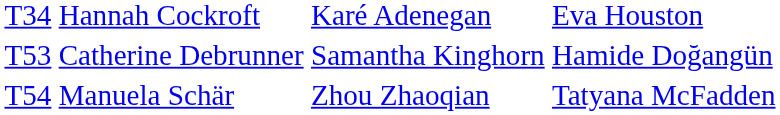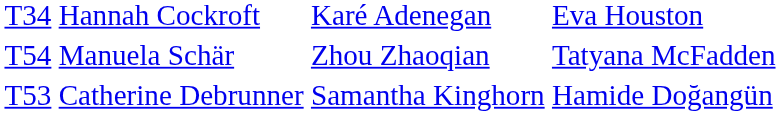 <table>
 <tr>
 <td><a href='#'>T34</a></td>
 <td><a href='#'>Hannah Cockroft</a><br></td>
 <td><a href='#'>Karé Adenegan</a><br></td>
 <td><a href='#'>Eva Houston</a><br></td>
 </tr>
 <tr>
+<td><a href='#'>T54</a></td>
+<td><a href='#'>Manuela Schär</a><br></td>
+<td><a href='#'>Zhou Zhaoqian</a><br></td>
+<td><a href='#'>Tatyana McFadden</a><br></td>
+</tr>
+<tr>
 <td><a href='#'>T53</a></td>
 <td><a href='#'>Catherine Debrunner</a><br></td>
 <td><a href='#'>Samantha Kinghorn</a><br></td>
 <td><a href='#'>Hamide Doğangün</a><br></td>
 </tr>
-<tr>
-<td><a href='#'>T54</a></td>
-<td><a href='#'>Manuela Schär</a><br></td>
-<td><a href='#'>Zhou Zhaoqian</a><br></td>
-<td><a href='#'>Tatyana McFadden</a><br></td>
-</tr>
 </table>
